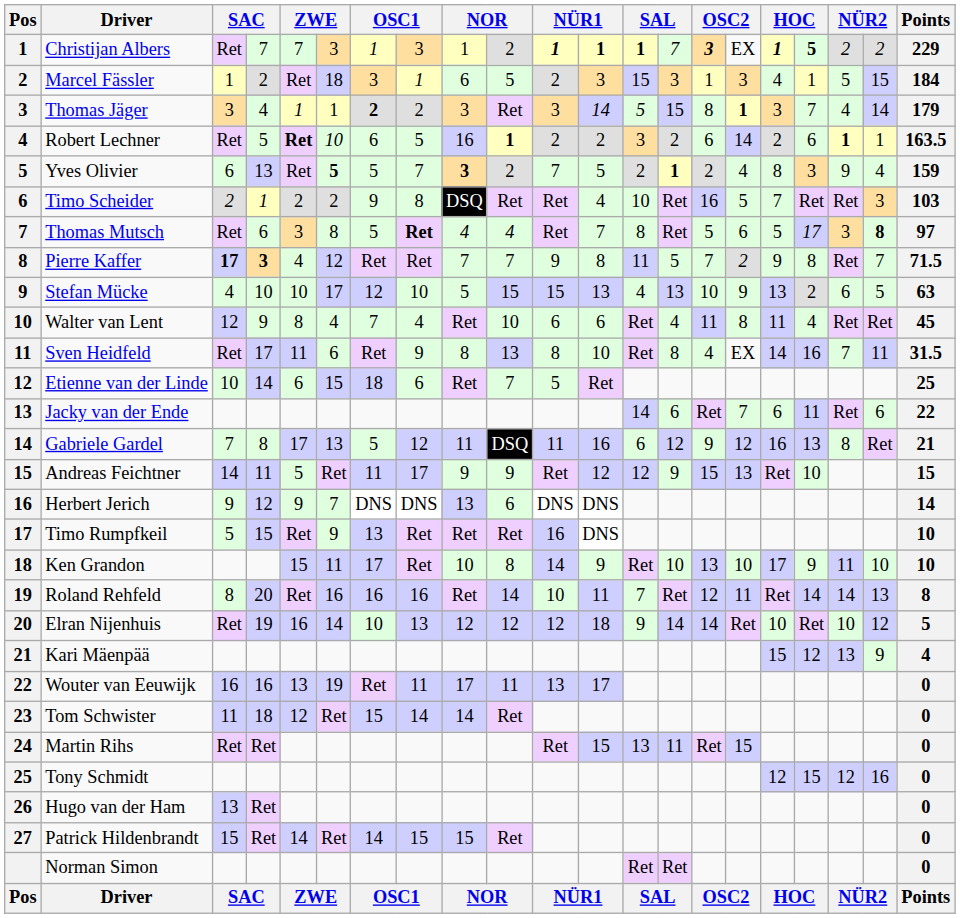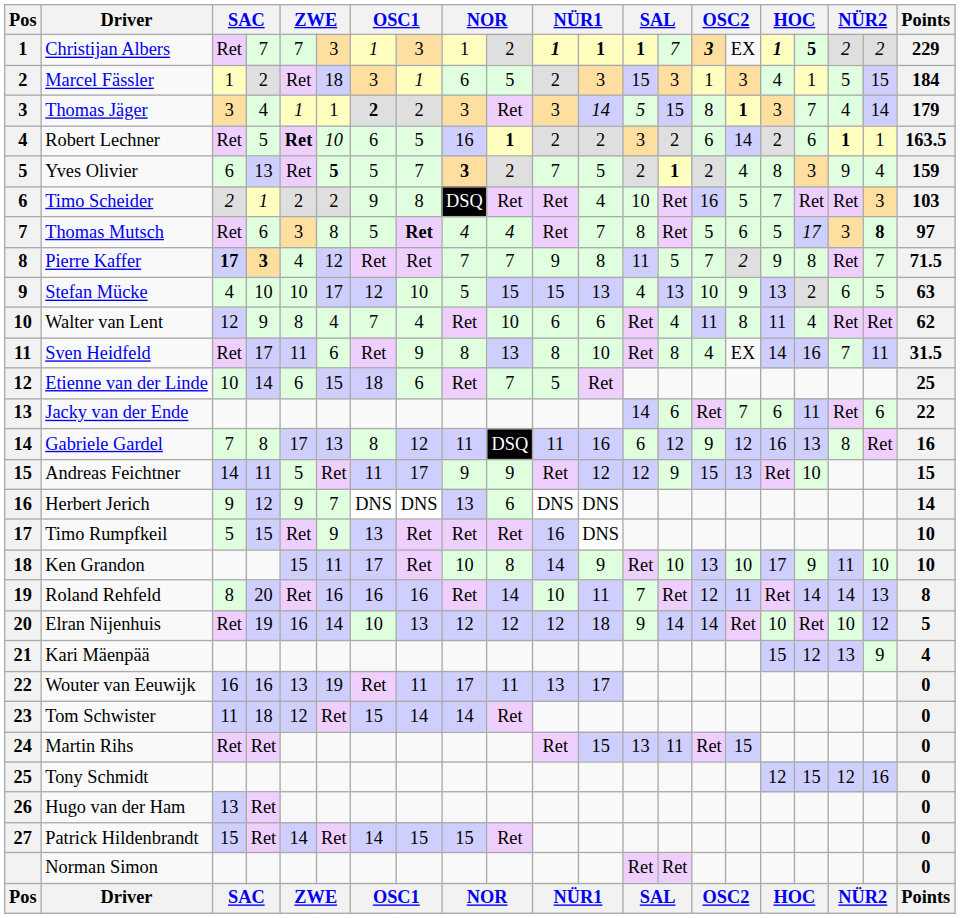 <table class="wikitable" style="font-size: 85%; text-align:center">
 <tr valign="top">
 <th valign="middle">Pos</th>
 <th valign="middle">Driver</th>
 <th colspan=2><a href='#'>SAC</a></th>
 <th colspan=2><a href='#'>ZWE</a></th>
 <th colspan=2><a href='#'>OSC1</a></th>
 <th colspan=2><a href='#'>NOR</a></th>
 <th colspan=2><a href='#'>NÜR1</a></th>
 <th colspan=2><a href='#'>SAL</a></th>
 <th colspan=2><a href='#'>OSC2</a></th>
 <th colspan=2><a href='#'>HOC</a></th>
 <th colspan=2><a href='#'>NÜR2</a></th>
 <th valign="middle">Points</th>
 </tr>
 <tr>
 <th>1</th>
 <td align=left> <a href='#'>Christijan Albers</a></td>
 <td style="background:#EFCFFF;">Ret</td>
 <td style="background:#dfffdf;">7</td>
 <td style="background:#dfffdf;">7</td>
 <td style="background:#ffdf9f;">3</td>
 <td style="background:#ffffbf;"><em>1</em></td>
 <td style="background:#ffdf9f;">3</td>
 <td style="background:#ffffbf;">1</td>
 <td style="background:#dfdfdf;">2</td>
 <td style="background:#ffffbf;"><strong><em>1</em></strong></td>
 <td style="background:#ffffbf;"><strong>1</strong></td>
 <td style="background:#ffffbf;"><strong>1</strong></td>
 <td style="background:#dfffdf;"><em>7</em></td>
 <td style="background:#ffdf9f;"><strong><em>3</em></strong></td>
 <td>EX</td>
 <td style="background:#ffffbf;"><strong><em>1</em></strong></td>
 <td style="background:#dfffdf;"><strong>5</strong></td>
 <td style="background:#dfdfdf;"><em>2</em></td>
 <td style="background:#dfdfdf;"><em>2</em></td>
 <th>229</th>
 </tr>
 <tr>
 <th>2</th>
 <td align=left> <a href='#'>Marcel Fässler</a></td>
 <td style="background:#ffffbf;">1</td>
 <td style="background:#dfdfdf;">2</td>
 <td style="background:#EFCFFF;">Ret</td>
 <td style="background:#CFCFFF;">18</td>
 <td style="background:#ffdf9f;">3</td>
 <td style="background:#ffffbf;"><em>1</em></td>
 <td style="background:#dfffdf;">6</td>
 <td style="background:#dfffdf;">5</td>
 <td style="background:#dfdfdf;">2</td>
 <td style="background:#ffdf9f;">3</td>
 <td style="background:#CFCFFF;">15</td>
 <td style="background:#ffdf9f;">3</td>
 <td style="background:#ffffbf;">1</td>
 <td style="background:#ffdf9f;">3</td>
 <td style="background:#dfffdf;">4</td>
 <td style="background:#ffffbf;">1</td>
 <td style="background:#dfffdf;">5</td>
 <td style="background:#CFCFFF;">15</td>
 <th>184</th>
 </tr>
 <tr>
 <th>3</th>
 <td align=left> <a href='#'>Thomas Jäger</a></td>
 <td style="background:#ffdf9f;">3</td>
 <td style="background:#dfffdf;">4</td>
 <td style="background:#ffffbf;"><em>1</em></td>
 <td style="background:#ffffbf;">1</td>
 <td style="background:#dfdfdf;"><strong>2</strong></td>
 <td style="background:#dfdfdf;">2</td>
 <td style="background:#ffdf9f;">3</td>
 <td style="background:#EFCFFF;">Ret</td>
 <td style="background:#ffdf9f;">3</td>
 <td style="background:#CFCFFF;"><em>14</em></td>
 <td style="background:#dfffdf;"><em>5</em></td>
 <td style="background:#CFCFFF;">15</td>
 <td style="background:#dfffdf;">8</td>
 <td style="background:#ffffbf;"><strong>1</strong></td>
 <td style="background:#ffdf9f;">3</td>
 <td style="background:#dfffdf;">7</td>
 <td style="background:#dfffdf;">4</td>
 <td style="background:#CFCFFF;">14</td>
 <th>179</th>
 </tr>
 <tr>
 <th>4</th>
 <td align=left> Robert Lechner</td>
 <td style="background:#EFCFFF;">Ret</td>
 <td style="background:#dfffdf;">5</td>
 <td style="background:#EFCFFF;"><strong>Ret</strong></td>
 <td style="background:#dfffdf;"><em>10</em></td>
 <td style="background:#dfffdf;">6</td>
 <td style="background:#dfffdf;">5</td>
 <td style="background:#CFCFFF;">16</td>
 <td style="background:#ffffbf;"><strong>1</strong></td>
 <td style="background:#dfdfdf;">2</td>
 <td style="background:#dfdfdf;">2</td>
 <td style="background:#ffdf9f;">3</td>
 <td style="background:#dfdfdf;">2</td>
 <td style="background:#dfffdf;">6</td>
 <td style="background:#CFCFFF;">14</td>
 <td style="background:#dfdfdf;">2</td>
 <td style="background:#dfffdf;">6</td>
 <td style="background:#ffffbf;"><strong>1</strong></td>
 <td style="background:#ffffbf;">1</td>
 <th>163.5</th>
 </tr>
 <tr>
 <th>5</th>
 <td align=left> Yves Olivier</td>
 <td style="background:#dfffdf;">6</td>
 <td style="background:#CFCFFF;">13</td>
 <td style="background:#EFCFFF;">Ret</td>
 <td style="background:#dfffdf;"><strong>5</strong></td>
 <td style="background:#dfffdf;">5</td>
 <td style="background:#dfffdf;">7</td>
 <td style="background:#ffdf9f;"><strong>3</strong></td>
 <td style="background:#dfdfdf;">2</td>
 <td style="background:#dfffdf;">7</td>
 <td style="background:#dfffdf;">5</td>
 <td style="background:#dfdfdf;">2</td>
 <td style="background:#ffffbf;"><strong>1</strong></td>
 <td style="background:#dfdfdf;">2</td>
 <td style="background:#dfffdf;">4</td>
 <td style="background:#dfffdf;">8</td>
 <td style="background:#ffdf9f;">3</td>
 <td style="background:#dfffdf;">9</td>
 <td style="background:#dfffdf;">4</td>
 <th>159</th>
 </tr>
 <tr>
 <th>6</th>
 <td align=left> <a href='#'>Timo Scheider</a></td>
 <td style="background:#dfdfdf;"><em>2</em></td>
 <td style="background:#ffffbf;"><em>1</em></td>
 <td style="background:#dfdfdf;">2</td>
 <td style="background:#dfdfdf;">2</td>
 <td style="background:#dfffdf;">9</td>
 <td style="background:#dfffdf;">8</td>
 <td style="background:black; color:white;">DSQ</td>
 <td style="background:#EFCFFF;">Ret</td>
 <td style="background:#EFCFFF;">Ret</td>
 <td style="background:#dfffdf;">4</td>
 <td style="background:#dfffdf;">10</td>
 <td style="background:#EFCFFF;">Ret</td>
 <td style="background:#CFCFFF;">16</td>
 <td style="background:#dfffdf;">5</td>
 <td style="background:#dfffdf;">7</td>
 <td style="background:#EFCFFF;">Ret</td>
 <td style="background:#EFCFFF;">Ret</td>
 <td style="background:#ffdf9f;">3</td>
 <th>103</th>
 </tr>
 <tr>
 <th>7</th>
 <td align=left> <a href='#'>Thomas Mutsch</a></td>
 <td style="background:#EFCFFF;">Ret</td>
 <td style="background:#dfffdf;">6</td>
 <td style="background:#ffdf9f;">3</td>
 <td style="background:#dfffdf;">8</td>
 <td style="background:#dfffdf;">5</td>
 <td style="background:#EFCFFF;"><strong>Ret</strong></td>
 <td style="background:#dfffdf;"><em>4</em></td>
 <td style="background:#dfffdf;"><em>4</em></td>
 <td style="background:#EFCFFF;">Ret</td>
 <td style="background:#dfffdf;">7</td>
 <td style="background:#dfffdf;">8</td>
 <td style="background:#EFCFFF;">Ret</td>
 <td style="background:#dfffdf;">5</td>
 <td style="background:#dfffdf;">6</td>
 <td style="background:#dfffdf;">5</td>
 <td style="background:#CFCFFF;"><em>17</em></td>
 <td style="background:#ffdf9f;">3</td>
 <td style="background:#dfffdf;"><strong>8</strong></td>
 <th>97</th>
 </tr>
 <tr>
 <th>8</th>
 <td align=left> <a href='#'>Pierre Kaffer</a></td>
 <td style="background:#CFCFFF;"><strong>17</strong></td>
 <td style="background:#ffdf9f;"><strong>3</strong></td>
 <td style="background:#dfffdf;">4</td>
 <td style="background:#CFCFFF;">12</td>
 <td style="background:#EFCFFF;">Ret</td>
 <td style="background:#EFCFFF;">Ret</td>
 <td style="background:#dfffdf;">7</td>
 <td style="background:#dfffdf;">7</td>
 <td style="background:#dfffdf;">9</td>
 <td style="background:#dfffdf;">8</td>
 <td style="background:#CFCFFF;">11</td>
 <td style="background:#dfffdf;">5</td>
 <td style="background:#dfffdf;">7</td>
 <td style="background:#dfdfdf;"><em>2</em></td>
 <td style="background:#dfffdf;">9</td>
 <td style="background:#dfffdf;">8</td>
 <td style="background:#EFCFFF;">Ret</td>
 <td style="background:#dfffdf;">7</td>
 <th>71.5</th>
 </tr>
 <tr>
 <th>9</th>
 <td align=left> <a href='#'>Stefan Mücke</a></td>
 <td style="background:#dfffdf;">4</td>
 <td style="background:#dfffdf;">10</td>
 <td style="background:#dfffdf;">10</td>
 <td style="background:#CFCFFF;">17</td>
 <td style="background:#CFCFFF;">12</td>
 <td style="background:#dfffdf;">10</td>
 <td style="background:#dfffdf;">5</td>
 <td style="background:#CFCFFF;">15</td>
 <td style="background:#CFCFFF;">15</td>
 <td style="background:#CFCFFF;">13</td>
 <td style="background:#dfffdf;">4</td>
 <td style="background:#CFCFFF;">13</td>
 <td style="background:#dfffdf;">10</td>
 <td style="background:#dfffdf;">9</td>
 <td style="background:#CFCFFF;">13</td>
 <td style="background:#dfdfdf;">2</td>
 <td style="background:#dfffdf;">6</td>
 <td style="background:#dfffdf;">5</td>
 <th>63</th>
 </tr>
 <tr>
 <th>10</th>
 <td align=left> Walter van Lent</td>
 <td style="background:#CFCFFF;">12</td>
 <td style="background:#dfffdf;">9</td>
 <td style="background:#dfffdf;">8</td>
 <td style="background:#dfffdf;">4</td>
 <td style="background:#dfffdf;">7</td>
 <td style="background:#dfffdf;">4</td>
 <td style="background:#EFCFFF;">Ret</td>
 <td style="background:#dfffdf;">10</td>
 <td style="background:#dfffdf;">6</td>
 <td style="background:#dfffdf;">6</td>
 <td style="background:#EFCFFF;">Ret</td>
 <td style="background:#dfffdf;">4</td>
 <td style="background:#CFCFFF;">11</td>
 <td style="background:#dfffdf;">8</td>
 <td style="background:#CFCFFF;">11</td>
 <td style="background:#dfffdf;">4</td>
 <td style="background:#EFCFFF;">Ret</td>
 <td style="background:#EFCFFF;">Ret</td>
-<th>45</th>
+<th>62</th>
 </tr>
 <tr>
 <th>11</th>
 <td align=left> <a href='#'>Sven Heidfeld</a></td>
 <td style="background:#EFCFFF;">Ret</td>
 <td style="background:#CFCFFF;">17</td>
 <td style="background:#CFCFFF;">11</td>
 <td style="background:#dfffdf;">6</td>
 <td style="background:#EFCFFF;">Ret</td>
 <td style="background:#dfffdf;">9</td>
 <td style="background:#dfffdf;">8</td>
 <td style="background:#CFCFFF;">13</td>
 <td style="background:#dfffdf;">8</td>
 <td style="background:#dfffdf;">10</td>
 <td style="background:#EFCFFF;">Ret</td>
 <td style="background:#dfffdf;">8</td>
 <td style="background:#dfffdf;">4</td>
 <td>EX</td>
 <td style="background:#CFCFFF;">14</td>
 <td style="background:#CFCFFF;">16</td>
 <td style="background:#dfffdf;">7</td>
 <td style="background:#CFCFFF;">11</td>
 <th>31.5</th>
 </tr>
 <tr>
 <th>12</th>
 <td align=left> <a href='#'>Etienne van der Linde</a></td>
 <td style="background:#dfffdf;">10</td>
 <td style="background:#CFCFFF;">14</td>
 <td style="background:#dfffdf;">6</td>
 <td style="background:#CFCFFF;">15</td>
 <td style="background:#CFCFFF;">18</td>
 <td style="background:#dfffdf;">6</td>
 <td style="background:#EFCFFF;">Ret</td>
 <td style="background:#dfffdf;">7</td>
 <td style="background:#dfffdf;">5</td>
 <td style="background:#EFCFFF;">Ret</td>
 <td></td>
 <td></td>
 <td></td>
 <td></td>
 <td></td>
 <td></td>
 <td></td>
 <td></td>
 <th>25</th>
 </tr>
 <tr>
 <th>13</th>
 <td align=left> <a href='#'>Jacky van der Ende</a></td>
 <td></td>
 <td></td>
 <td></td>
 <td></td>
 <td></td>
 <td></td>
 <td></td>
 <td></td>
 <td></td>
 <td></td>
 <td style="background:#CFCFFF;">14</td>
 <td style="background:#dfffdf;">6</td>
 <td style="background:#EFCFFF;">Ret</td>
 <td style="background:#dfffdf;">7</td>
 <td style="background:#dfffdf;">6</td>
 <td style="background:#CFCFFF;">11</td>
 <td style="background:#EFCFFF;">Ret</td>
 <td style="background:#dfffdf;">6</td>
 <th>22</th>
 </tr>
 <tr>
 <th>14</th>
 <td align=left> <a href='#'>Gabriele Gardel</a></td>
 <td style="background:#dfffdf;">7</td>
 <td style="background:#dfffdf;">8</td>
 <td style="background:#CFCFFF;">17</td>
 <td style="background:#CFCFFF;">13</td>
-<td style="background:#dfffdf;">5</td>
+<td style="background:#dfffdf;">8</td>
 <td style="background:#CFCFFF;">12</td>
 <td style="background:#CFCFFF;">11</td>
 <td style="background:black; color:white;">DSQ</td>
 <td style="background:#CFCFFF;">11</td>
 <td style="background:#CFCFFF;">16</td>
 <td style="background:#dfffdf;">6</td>
 <td style="background:#CFCFFF;">12</td>
 <td style="background:#dfffdf;">9</td>
 <td style="background:#CFCFFF;">12</td>
 <td style="background:#CFCFFF;">16</td>
 <td style="background:#CFCFFF;">13</td>
 <td style="background:#dfffdf;">8</td>
 <td style="background:#EFCFFF;">Ret</td>
-<th>21</th>
+<th>16</th>
 </tr>
 <tr>
 <th>15</th>
 <td align=left> Andreas Feichtner</td>
 <td style="background:#CFCFFF;">14</td>
 <td style="background:#CFCFFF;">11</td>
 <td style="background:#dfffdf;">5</td>
 <td style="background:#EFCFFF;">Ret</td>
 <td style="background:#CFCFFF;">11</td>
 <td style="background:#CFCFFF;">17</td>
 <td style="background:#dfffdf;">9</td>
 <td style="background:#dfffdf;">9</td>
 <td style="background:#EFCFFF;">Ret</td>
 <td style="background:#CFCFFF;">12</td>
 <td style="background:#CFCFFF;">12</td>
 <td style="background:#dfffdf;">9</td>
 <td style="background:#CFCFFF;">15</td>
 <td style="background:#CFCFFF;">13</td>
 <td style="background:#EFCFFF;">Ret</td>
 <td style="background:#dfffdf;">10</td>
 <td></td>
 <td></td>
 <th>15</th>
 </tr>
 <tr>
 <th>16</th>
 <td align=left> Herbert Jerich</td>
 <td style="background:#dfffdf;">9</td>
 <td style="background:#CFCFFF;">12</td>
 <td style="background:#dfffdf;">9</td>
 <td style="background:#dfffdf;">7</td>
 <td style="background:#FFFFFF;">DNS</td>
 <td style="background:#FFFFFF;">DNS</td>
 <td style="background:#CFCFFF;">13</td>
 <td style="background:#dfffdf;">6</td>
 <td style="background:#FFFFFF;">DNS</td>
 <td style="background:#FFFFFF;">DNS</td>
 <td></td>
 <td></td>
 <td></td>
 <td></td>
 <td></td>
 <td></td>
 <td></td>
 <td></td>
 <th>14</th>
 </tr>
 <tr>
 <th>17</th>
 <td align=left> Timo Rumpfkeil</td>
 <td style="background:#dfffdf;">5</td>
 <td style="background:#CFCFFF;">15</td>
 <td style="background:#EFCFFF;">Ret</td>
 <td style="background:#dfffdf;">9</td>
 <td style="background:#CFCFFF;">13</td>
 <td style="background:#EFCFFF;">Ret</td>
 <td style="background:#EFCFFF;">Ret</td>
 <td style="background:#EFCFFF;">Ret</td>
 <td style="background:#CFCFFF;">16</td>
 <td style="background:#FFFFFF;">DNS</td>
 <td></td>
 <td></td>
 <td></td>
 <td></td>
 <td></td>
 <td></td>
 <td></td>
 <td></td>
 <th>10</th>
 </tr>
 <tr>
 <th>18</th>
 <td align=left> Ken Grandon</td>
 <td></td>
 <td></td>
 <td style="background:#CFCFFF;">15</td>
 <td style="background:#CFCFFF;">11</td>
 <td style="background:#CFCFFF;">17</td>
 <td style="background:#EFCFFF;">Ret</td>
 <td style="background:#dfffdf;">10</td>
 <td style="background:#dfffdf;">8</td>
 <td style="background:#CFCFFF;">14</td>
 <td style="background:#dfffdf;">9</td>
 <td style="background:#EFCFFF;">Ret</td>
 <td style="background:#dfffdf;">10</td>
 <td style="background:#CFCFFF;">13</td>
 <td style="background:#dfffdf;">10</td>
 <td style="background:#CFCFFF;">17</td>
 <td style="background:#dfffdf;">9</td>
 <td style="background:#CFCFFF;">11</td>
 <td style="background:#dfffdf;">10</td>
 <th>10</th>
 </tr>
 <tr>
 <th>19</th>
 <td align=left> Roland Rehfeld</td>
 <td style="background:#dfffdf;">8</td>
 <td style="background:#CFCFFF;">20</td>
 <td style="background:#EFCFFF;">Ret</td>
 <td style="background:#CFCFFF;">16</td>
 <td style="background:#CFCFFF;">16</td>
 <td style="background:#CFCFFF;">16</td>
 <td style="background:#EFCFFF;">Ret</td>
 <td style="background:#CFCFFF;">14</td>
 <td style="background:#dfffdf;">10</td>
 <td style="background:#CFCFFF;">11</td>
 <td style="background:#dfffdf;">7</td>
 <td style="background:#EFCFFF;">Ret</td>
 <td style="background:#CFCFFF;">12</td>
 <td style="background:#CFCFFF;">11</td>
 <td style="background:#EFCFFF;">Ret</td>
 <td style="background:#CFCFFF;">14</td>
 <td style="background:#CFCFFF;">14</td>
 <td style="background:#CFCFFF;">13</td>
 <th>8</th>
 </tr>
 <tr>
 <th>20</th>
 <td align=left> Elran Nijenhuis</td>
 <td style="background:#EFCFFF;">Ret</td>
 <td style="background:#CFCFFF;">19</td>
 <td style="background:#CFCFFF;">16</td>
 <td style="background:#CFCFFF;">14</td>
 <td style="background:#dfffdf;">10</td>
 <td style="background:#CFCFFF;">13</td>
 <td style="background:#CFCFFF;">12</td>
 <td style="background:#CFCFFF;">12</td>
 <td style="background:#CFCFFF;">12</td>
 <td style="background:#CFCFFF;">18</td>
 <td style="background:#dfffdf;">9</td>
 <td style="background:#CFCFFF;">14</td>
 <td style="background:#CFCFFF;">14</td>
 <td style="background:#EFCFFF;">Ret</td>
 <td style="background:#dfffdf;">10</td>
 <td style="background:#EFCFFF;">Ret</td>
 <td style="background:#dfffdf;">10</td>
 <td style="background:#CFCFFF;">12</td>
 <th>5</th>
 </tr>
 <tr>
 <th>21</th>
 <td align=left> Kari Mäenpää</td>
 <td></td>
 <td></td>
 <td></td>
 <td></td>
 <td></td>
 <td></td>
 <td></td>
 <td></td>
 <td></td>
 <td></td>
 <td></td>
 <td></td>
 <td></td>
 <td></td>
 <td style="background:#CFCFFF;">15</td>
 <td style="background:#CFCFFF;">12</td>
 <td style="background:#CFCFFF;">13</td>
 <td style="background:#dfffdf;">9</td>
 <th>4</th>
 </tr>
 <tr>
 <th>22</th>
 <td align=left> Wouter van Eeuwijk</td>
 <td style="background:#CFCFFF;">16</td>
 <td style="background:#CFCFFF;">16</td>
 <td style="background:#CFCFFF;">13</td>
 <td style="background:#CFCFFF;">19</td>
 <td style="background:#EFCFFF;">Ret</td>
 <td style="background:#CFCFFF;">11</td>
 <td style="background:#CFCFFF;">17</td>
 <td style="background:#CFCFFF;">11</td>
 <td style="background:#CFCFFF;">13</td>
 <td style="background:#CFCFFF;">17</td>
 <td></td>
 <td></td>
 <td></td>
 <td></td>
 <td></td>
 <td></td>
 <td></td>
 <td></td>
 <th>0</th>
 </tr>
 <tr>
 <th>23</th>
 <td align=left> Tom Schwister</td>
 <td style="background:#CFCFFF;">11</td>
 <td style="background:#CFCFFF;">18</td>
 <td style="background:#CFCFFF;">12</td>
 <td style="background:#EFCFFF;">Ret</td>
 <td style="background:#CFCFFF;">15</td>
 <td style="background:#CFCFFF;">14</td>
 <td style="background:#CFCFFF;">14</td>
 <td style="background:#EFCFFF;">Ret</td>
 <td></td>
 <td></td>
 <td></td>
 <td></td>
 <td></td>
 <td></td>
 <td></td>
 <td></td>
 <td></td>
 <td></td>
 <th>0</th>
 </tr>
 <tr>
 <th>24</th>
 <td align=left> Martin Rihs</td>
 <td style="background:#EFCFFF;">Ret</td>
 <td style="background:#EFCFFF;">Ret</td>
 <td></td>
 <td></td>
 <td></td>
 <td></td>
 <td></td>
 <td></td>
 <td style="background:#EFCFFF;">Ret</td>
 <td style="background:#CFCFFF;">15</td>
 <td style="background:#CFCFFF;">13</td>
 <td style="background:#CFCFFF;">11</td>
 <td style="background:#EFCFFF;">Ret</td>
 <td style="background:#CFCFFF;">15</td>
 <td></td>
 <td></td>
 <td></td>
 <td></td>
 <th>0</th>
 </tr>
 <tr>
 <th>25</th>
 <td align=left> Tony Schmidt</td>
 <td></td>
 <td></td>
 <td></td>
 <td></td>
 <td></td>
 <td></td>
 <td></td>
 <td></td>
 <td></td>
 <td></td>
 <td></td>
 <td></td>
 <td></td>
 <td></td>
 <td style="background:#CFCFFF;">12</td>
 <td style="background:#CFCFFF;">15</td>
 <td style="background:#CFCFFF;">12</td>
 <td style="background:#CFCFFF;">16</td>
 <th>0</th>
 </tr>
 <tr>
 <th>26</th>
 <td align=left> Hugo van der Ham</td>
 <td style="background:#CFCFFF;">13</td>
 <td style="background:#EFCFFF;">Ret</td>
 <td></td>
 <td></td>
 <td></td>
 <td></td>
 <td></td>
 <td></td>
 <td></td>
 <td></td>
 <td></td>
 <td></td>
 <td></td>
 <td></td>
 <td></td>
 <td></td>
 <td></td>
 <td></td>
 <th>0</th>
 </tr>
 <tr>
 <th>27</th>
 <td align=left> Patrick Hildenbrandt</td>
 <td style="background:#CFCFFF;">15</td>
 <td style="background:#EFCFFF;">Ret</td>
 <td style="background:#CFCFFF;">14</td>
 <td style="background:#EFCFFF;">Ret</td>
 <td style="background:#CFCFFF;">14</td>
 <td style="background:#CFCFFF;">15</td>
 <td style="background:#CFCFFF;">15</td>
 <td style="background:#EFCFFF;">Ret</td>
 <td></td>
 <td></td>
 <td></td>
 <td></td>
 <td></td>
 <td></td>
 <td></td>
 <td></td>
 <td></td>
 <td></td>
 <th>0</th>
 </tr>
 <tr>
 <th></th>
 <td align=left> Norman Simon</td>
 <td></td>
 <td></td>
 <td></td>
 <td></td>
 <td></td>
 <td></td>
 <td></td>
 <td></td>
 <td></td>
 <td></td>
 <td style="background:#EFCFFF;">Ret</td>
 <td style="background:#EFCFFF;">Ret</td>
 <td></td>
 <td></td>
 <td></td>
 <td></td>
 <td></td>
 <td></td>
 <th>0</th>
 </tr>
 <tr valign="top">
 <th valign="middle">Pos</th>
 <th valign="middle">Driver</th>
 <th colspan=2><a href='#'>SAC</a></th>
 <th colspan=2><a href='#'>ZWE</a></th>
 <th colspan=2><a href='#'>OSC1</a></th>
 <th colspan=2><a href='#'>NOR</a></th>
 <th colspan=2><a href='#'>NÜR1</a></th>
 <th colspan=2><a href='#'>SAL</a></th>
 <th colspan=2><a href='#'>OSC2</a></th>
 <th colspan=2><a href='#'>HOC</a></th>
 <th colspan=2><a href='#'>NÜR2</a></th>
 <th valign="middle">Points</th>
 </tr>
 </table>
